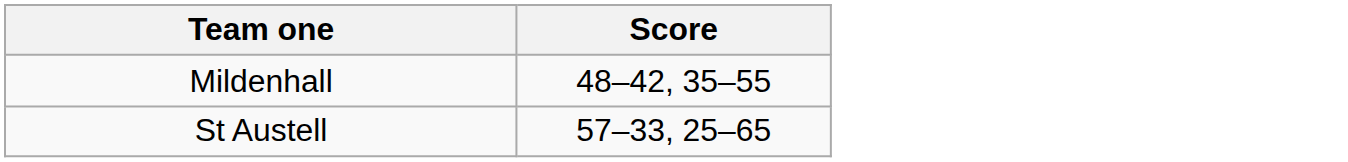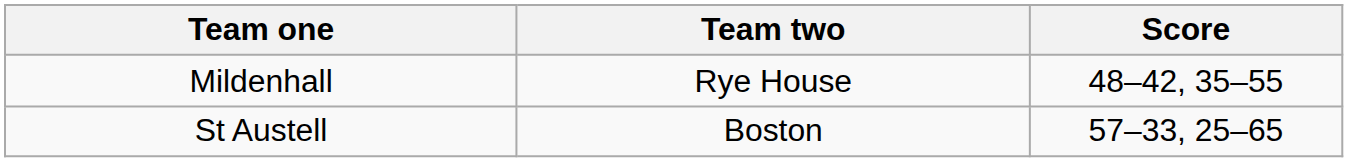 <table class="wikitable" style="text-align: center">
 <tr>
 <th width=250>Team one</th>
+<th width=250>Team two</th>
 <th width=150>Score</th>
 </tr>
 <tr>
 <td>Mildenhall</td>
+<td>Rye House</td>
 <td>48–42, 35–55</td>
 </tr>
 <tr>
 <td>St Austell</td>
+<td>Boston</td>
 <td>57–33, 25–65</td>
 </tr>
 </table>
